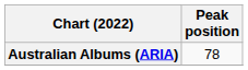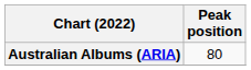 <table class="wikitable sortable plainrowheaders" style="text-align:center">
 <tr>
 <th scope="col">Chart (2022)</th>
 <th scope="col">Peak<br>position</th>
 </tr>
 <tr>
 <th scope="row">Australian Albums (<a href='#'>ARIA</a>)</th>
-<td>78</td>
+<td>80</td>
 </tr>
 <tr>
 </tr>
 <tr>
 </tr>
 <tr>
 </tr>
 <tr>
 </tr>
 <tr>
 </tr>
 <tr>
 </tr>
 <tr>
 </tr>
 <tr>
 </tr>
 <tr>
 </tr>
 <tr>
 </tr>
 <tr>
 </tr>
 <tr>
 </tr>
 <tr>
 </tr>
 </table>
